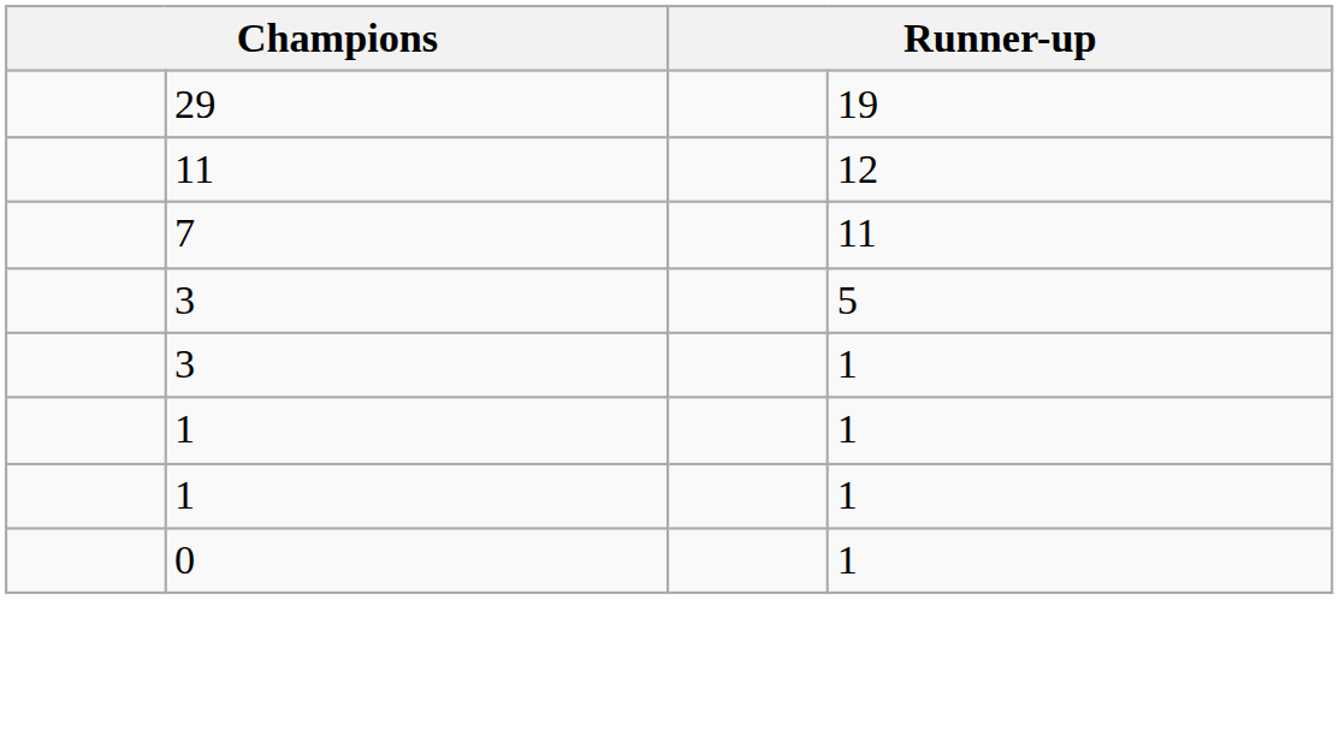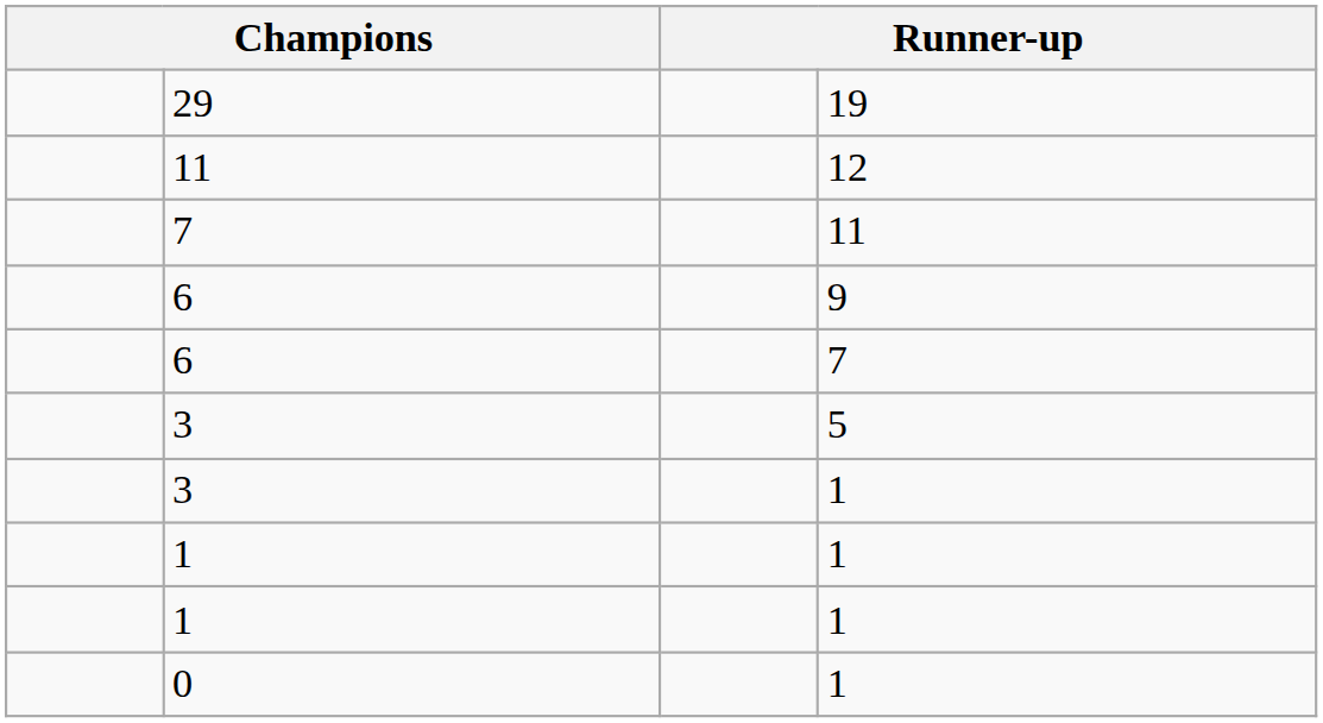 <table class="sortable wikitable">
 <tr>
 <th colspan=2 width="250">Champions</th>
 <th colspan=2 width="250">Runner-up</th>
 </tr>
 <tr>
 <td></td>
 <td>29</td>
 <td></td>
 <td>19</td>
 </tr>
 <tr>
 <td></td>
 <td>11</td>
 <td></td>
 <td>12</td>
 </tr>
 <tr>
 <td></td>
 <td>7</td>
 <td></td>
 <td>11</td>
+</tr>
+<tr>
+<td></td>
+<td>6</td>
+<td></td>
+<td>9</td>
+</tr>
+<tr>
+<td></td>
+<td>6</td>
+<td></td>
+<td>7</td>
 </tr>
 <tr>
 <td></td>
 <td>3</td>
 <td></td>
 <td>5</td>
 </tr>
 <tr>
 <td></td>
 <td>3</td>
 <td></td>
 <td>1</td>
 </tr>
 <tr>
 <td></td>
 <td>1</td>
 <td></td>
 <td>1</td>
 </tr>
 <tr>
 <td></td>
 <td>1</td>
 <td></td>
 <td>1</td>
 </tr>
 <tr>
 <td></td>
 <td>0</td>
 <td></td>
 <td>1</td>
 </tr>
 </table>
